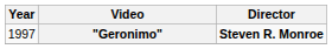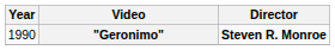 <table class="wikitable plainrowheaders">
 <tr>
 <th>Year</th>
 <th style="width:14em;">Video</th>
 <th>Director</th>
 </tr>
 <tr>
-<td>1997</td>
+<td>1990</td>
 <th scope="row">"Geronimo"</th>
 <td><strong>Steven R. Monroe</strong></td>
 </tr>
 <tr>
 </tr>
 </table>
